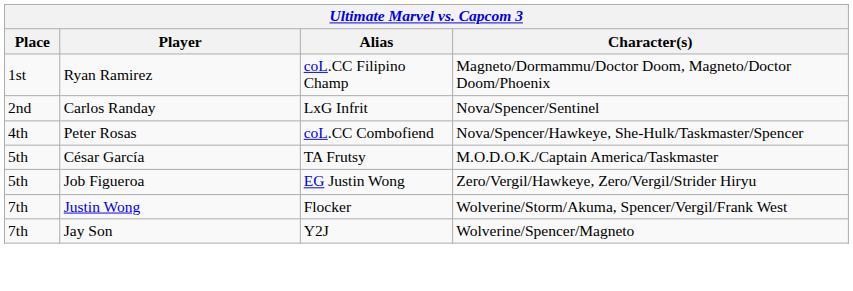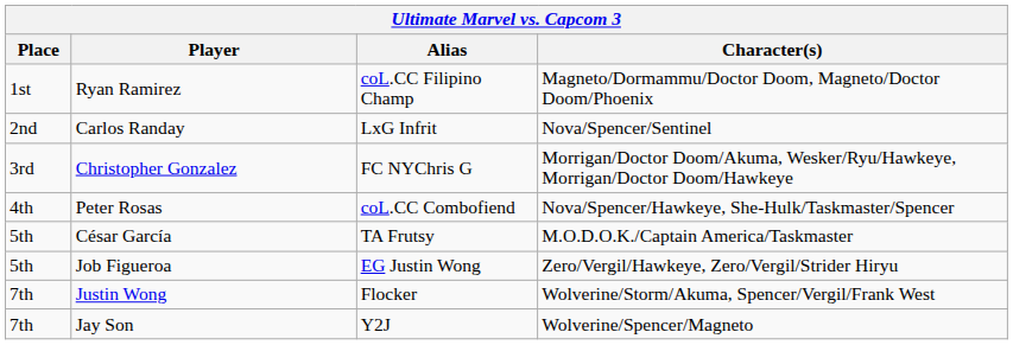 <table class="wikitable">
 <tr>
 <th colspan="4" style="text-align:center;"><strong><em><a href='#'>Ultimate Marvel vs. Capcom 3</a></em></strong></th>
 </tr>
 <tr>
 <th style="width:50px;">Place</th>
 <th style="width:180px;">Player</th>
 <th style="width:150px;">Alias</th>
 <th style="width:300px;">Character(s)</th>
 </tr>
 <tr>
 <td>1st</td>
 <td> Ryan Ramirez</td>
 <td><a href='#'>coL</a>.CC Filipino Champ</td>
 <td style="width:300pt;">Magneto/Dormammu/Doctor Doom, Magneto/Doctor Doom/Phoenix</td>
 </tr>
 <tr>
 <td>2nd</td>
 <td> Carlos Randay</td>
 <td>LxG Infrit</td>
 <td style="width:300pt;">Nova/Spencer/Sentinel</td>
+</tr>
+<tr>
+<td>3rd</td>
+<td> <a href='#'>Christopher Gonzalez</a></td>
+<td>FC NYChris G</td>
+<td style="width:300pt;">Morrigan/Doctor Doom/Akuma, Wesker/Ryu/Hawkeye, Morrigan/Doctor Doom/Hawkeye</td>
 </tr>
 <tr>
 <td>4th</td>
 <td> Peter Rosas</td>
 <td><a href='#'>coL</a>.CC Combofiend</td>
 <td style="width:300pt;">Nova/Spencer/Hawkeye, She-Hulk/Taskmaster/Spencer</td>
 </tr>
 <tr>
 <td>5th</td>
 <td style="width:180pt;"> César García</td>
 <td>TA Frutsy</td>
 <td style="width:300pt;">M.O.D.O.K./Captain America/Taskmaster</td>
 </tr>
 <tr>
 <td>5th</td>
 <td> Job Figueroa</td>
 <td><a href='#'>EG</a> Justin Wong</td>
 <td style="width:300pt;">Zero/Vergil/Hawkeye, Zero/Vergil/Strider Hiryu</td>
 </tr>
 <tr>
 <td>7th</td>
 <td> <a href='#'>Justin Wong</a></td>
 <td>Flocker</td>
 <td style="width:300pt;">Wolverine/Storm/Akuma, Spencer/Vergil/Frank West</td>
 </tr>
 <tr>
 <td>7th</td>
 <td> Jay Son</td>
 <td>Y2J</td>
 <td style="width:300pt;">Wolverine/Spencer/Magneto</td>
 </tr>
 </table>
